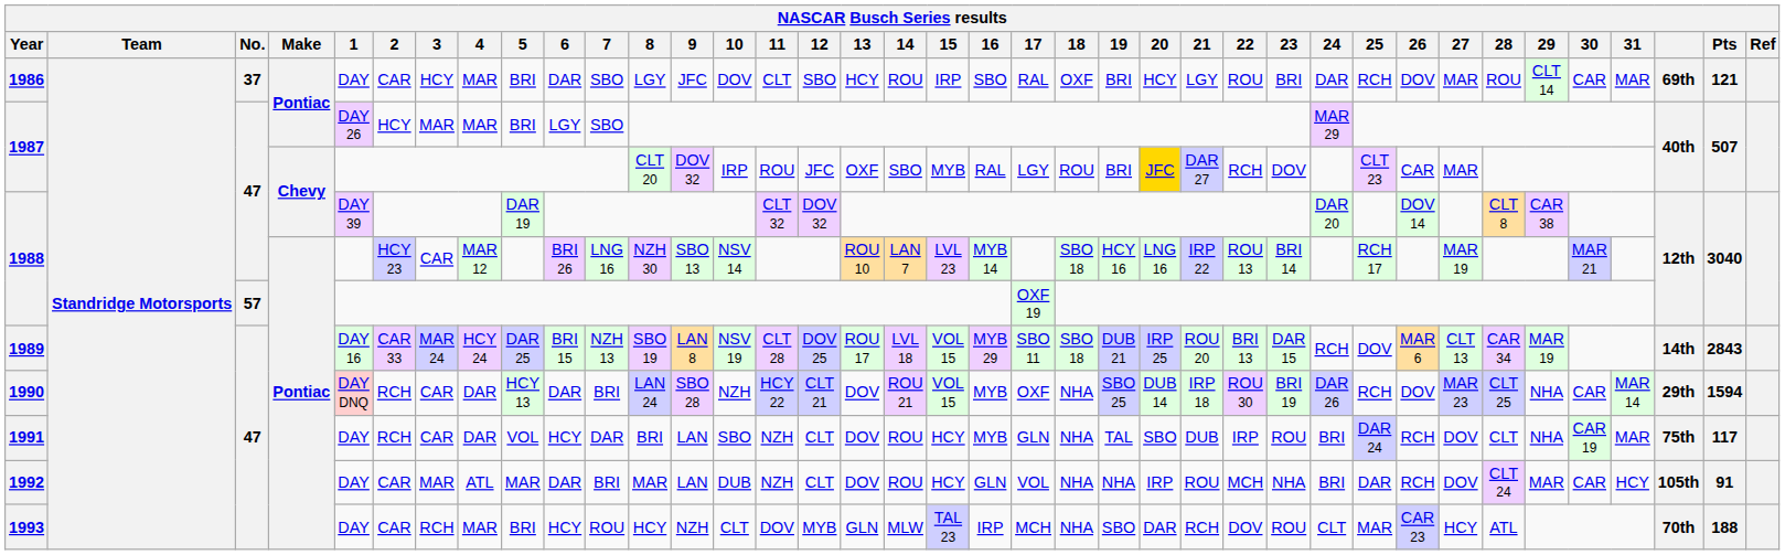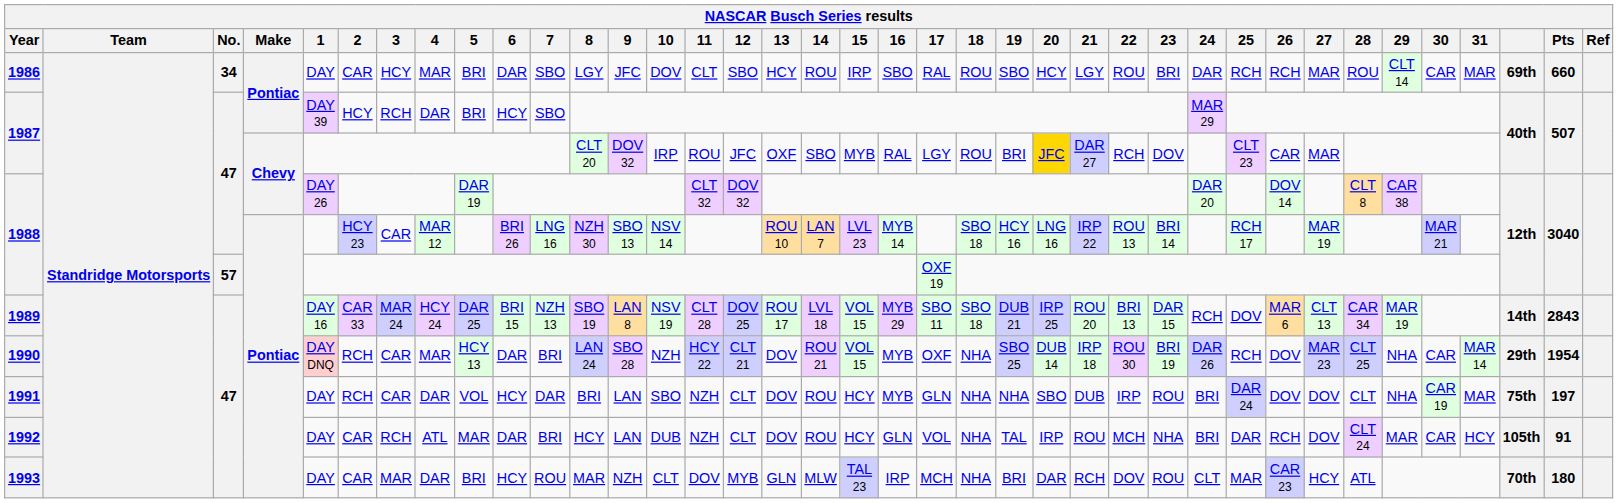 <table class="wikitable" style="text-align:center; font-size:75%">
 <tr>
 <th colspan=42><a href='#'>NASCAR</a> <a href='#'>Busch Series</a> results</th>
 </tr>
 <tr>
 <th>Year</th>
 <th>Team</th>
 <th>No.</th>
 <th>Make</th>
 <th>1</th>
 <th>2</th>
 <th>3</th>
 <th>4</th>
 <th>5</th>
 <th>6</th>
 <th>7</th>
 <th>8</th>
 <th>9</th>
 <th>10</th>
 <th>11</th>
 <th>12</th>
 <th>13</th>
 <th>14</th>
 <th>15</th>
 <th>16</th>
 <th>17</th>
 <th>18</th>
 <th>19</th>
 <th>20</th>
 <th>21</th>
 <th>22</th>
 <th>23</th>
 <th>24</th>
 <th>25</th>
 <th>26</th>
 <th>27</th>
 <th>28</th>
 <th>29</th>
 <th>30</th>
 <th>31</th>
 <th></th>
 <th>Pts</th>
 <th>Ref</th>
 </tr>
 <tr>
 <th><a href='#'>1986</a></th>
 <th rowspan=11><a href='#'>Standridge Motorsports</a></th>
-<th>37</th>
+<th>34</th>
 <th rowspan=2><a href='#'>Pontiac</a></th>
 <td><a href='#'>DAY</a></td>
 <td><a href='#'>CAR</a></td>
 <td><a href='#'>HCY</a></td>
 <td><a href='#'>MAR</a></td>
 <td><a href='#'>BRI</a></td>
 <td><a href='#'>DAR</a></td>
 <td><a href='#'>SBO</a></td>
 <td><a href='#'>LGY</a></td>
 <td><a href='#'>JFC</a></td>
 <td><a href='#'>DOV</a></td>
 <td><a href='#'>CLT</a></td>
 <td><a href='#'>SBO</a></td>
 <td><a href='#'>HCY</a></td>
 <td><a href='#'>ROU</a></td>
 <td><a href='#'>IRP</a></td>
 <td><a href='#'>SBO</a></td>
 <td><a href='#'>RAL</a></td>
-<td><a href='#'>OXF</a></td>
-<td><a href='#'>BRI</a></td>
+<td><a href='#'>ROU</a></td>
+<td><a href='#'>SBO</a></td>
 <td><a href='#'>HCY</a></td>
 <td><a href='#'>LGY</a></td>
 <td><a href='#'>ROU</a></td>
 <td><a href='#'>BRI</a></td>
 <td><a href='#'>DAR</a></td>
 <td><a href='#'>RCH</a></td>
-<td><a href='#'>DOV</a></td>
+<td><a href='#'>RCH</a></td>
 <td><a href='#'>MAR</a></td>
 <td><a href='#'>ROU</a></td>
 <td style="background:#DFFFDF;"><a href='#'>CLT</a><br><small>14</small></td>
 <td><a href='#'>CAR</a></td>
 <td><a href='#'>MAR</a></td>
 <th>69th</th>
-<th>121</th>
+<th>660</th>
 <th></th>
 </tr>
 <tr>
 <th rowspan=2><a href='#'>1987</a></th>
 <th rowspan=4>47</th>
-<td style="background:#EFCFFF;"><a href='#'>DAY</a><br><small>26</small></td>
+<td style="background:#EFCFFF;"><a href='#'>DAY</a><br><small>39</small></td>
 <td><a href='#'>HCY</a></td>
-<td><a href='#'>MAR</a></td>
-<td><a href='#'>MAR</a></td>
+<td><a href='#'>RCH</a></td>
+<td><a href='#'>DAR</a></td>
 <td><a href='#'>BRI</a></td>
-<td><a href='#'>LGY</a></td>
+<td><a href='#'>HCY</a></td>
 <td><a href='#'>SBO</a></td>
 <td colspan=16></td>
 <td style="background:#EFCFFF;"><a href='#'>MAR</a><br><small>29</small></td>
 <td colspan=7></td>
 <th rowspan=2>40th</th>
 <th rowspan=2>507</th>
 <th rowspan=2></th>
 </tr>
 <tr>
 <th rowspan=2><a href='#'>Chevy</a></th>
 <td colspan=7></td>
 <td style="background:#DFFFDF;"><a href='#'>CLT</a><br><small>20</small></td>
 <td style="background:#EFCFFF;"><a href='#'>DOV</a><br><small>32</small></td>
 <td><a href='#'>IRP</a></td>
 <td><a href='#'>ROU</a></td>
 <td><a href='#'>JFC</a></td>
 <td><a href='#'>OXF</a></td>
 <td><a href='#'>SBO</a></td>
 <td><a href='#'>MYB</a></td>
 <td><a href='#'>RAL</a></td>
 <td><a href='#'>LGY</a></td>
 <td><a href='#'>ROU</a></td>
 <td><a href='#'>BRI</a></td>
 <td style="background: gold;"><a href='#'>JFC</a></td>
 <td style="background:#CFCFFF;"><a href='#'>DAR</a><br><small>27</small></td>
 <td><a href='#'>RCH</a></td>
 <td><a href='#'>DOV</a></td>
 <td></td>
 <td style="background:#EFCFFF;"><a href='#'>CLT</a><br><small>23</small></td>
 <td><a href='#'>CAR</a></td>
 <td><a href='#'>MAR</a></td>
 <td colspan=4></td>
 </tr>
 <tr>
 <th rowspan=3><a href='#'>1988</a></th>
-<td style="background:#EFCFFF;"><a href='#'>DAY</a><br><small>39</small></td>
+<td style="background:#EFCFFF;"><a href='#'>DAY</a><br><small>26</small></td>
 <td colspan=3></td>
 <td style="background:#DFFFDF;"><a href='#'>DAR</a><br><small>19</small></td>
 <td colspan=5></td>
 <td style="background:#EFCFFF;"><a href='#'>CLT</a><br><small>32</small></td>
 <td style="background:#EFCFFF;"><a href='#'>DOV</a><br><small>32</small></td>
 <td colspan=11></td>
 <td style="background:#DFFFDF;"><a href='#'>DAR</a><br><small>20</small></td>
 <td></td>
 <td style="background:#DFFFDF;"><a href='#'>DOV</a><br><small>14</small></td>
 <td></td>
 <td style="background:#FFDF9F;"><a href='#'>CLT</a><br><small>8</small></td>
 <td style="background:#EFCFFF;"><a href='#'>CAR</a><br><small>38</small></td>
 <td colspan=2></td>
 <th rowspan=3>12th</th>
 <th rowspan=3>3040</th>
 <th rowspan=3></th>
 </tr>
 <tr>
 <th rowspan=7><a href='#'>Pontiac</a></th>
 <td></td>
 <td style="background:#CFCFFF;"><a href='#'>HCY</a><br><small>23</small></td>
 <td><a href='#'>CAR</a></td>
 <td style="background:#DFFFDF;"><a href='#'>MAR</a><br><small>12</small></td>
 <td></td>
 <td style="background:#EFCFFF;"><a href='#'>BRI</a><br><small>26</small></td>
 <td style="background:#DFFFDF;"><a href='#'>LNG</a><br><small>16</small></td>
 <td style="background:#EFCFFF;"><a href='#'>NZH</a><br><small>30</small></td>
 <td style="background:#DFFFDF;"><a href='#'>SBO</a><br><small>13</small></td>
 <td style="background:#DFFFDF;"><a href='#'>NSV</a><br><small>14</small></td>
 <td colspan=2></td>
 <td style="background:#FFDF9F;"><a href='#'>ROU</a><br><small>10</small></td>
 <td style="background:#FFDF9F;"><a href='#'>LAN</a><br><small>7</small></td>
 <td style="background:#EFCFFF;"><a href='#'>LVL</a><br><small>23</small></td>
 <td style="background:#DFFFDF;"><a href='#'>MYB</a><br><small>14</small></td>
 <td></td>
 <td style="background:#DFFFDF;"><a href='#'>SBO</a><br><small>18</small></td>
 <td style="background:#DFFFDF;"><a href='#'>HCY</a><br><small>16</small></td>
 <td style="background:#DFFFDF;"><a href='#'>LNG</a><br><small>16</small></td>
 <td style="background:#CFCFFF;"><a href='#'>IRP</a><br><small>22</small></td>
 <td style="background:#DFFFDF;"><a href='#'>ROU</a><br><small>13</small></td>
 <td style="background:#DFFFDF;"><a href='#'>BRI</a><br><small>14</small></td>
 <td></td>
 <td style="background:#DFFFDF;"><a href='#'>RCH</a><br><small>17</small></td>
 <td></td>
 <td style="background:#DFFFDF;"><a href='#'>MAR</a><br><small>19</small></td>
 <td colspan=2></td>
 <td style="background:#CFCFFF;"><a href='#'>MAR</a><br><small>21</small></td>
 <td></td>
 </tr>
 <tr>
 <th>57</th>
 <td colspan=16></td>
 <td style="background:#DFFFDF;"><a href='#'>OXF</a><br><small>19</small></td>
 <td colspan=14></td>
 </tr>
 <tr>
 <th><a href='#'>1989</a></th>
 <th rowspan=5>47</th>
 <td style="background:#DFFFDF;"><a href='#'>DAY</a><br><small>16</small></td>
 <td style="background:#EFCFFF;"><a href='#'>CAR</a><br><small>33</small></td>
 <td style="background:#CFCFFF;"><a href='#'>MAR</a><br><small>24</small></td>
 <td style="background:#EFCFFF;"><a href='#'>HCY</a><br><small>24</small></td>
 <td style="background:#CFCFFF;"><a href='#'>DAR</a><br><small>25</small></td>
 <td style="background:#DFFFDF;"><a href='#'>BRI</a><br><small>15</small></td>
 <td style="background:#DFFFDF;"><a href='#'>NZH</a><br><small>13</small></td>
 <td style="background:#EFCFFF;"><a href='#'>SBO</a><br><small>19</small></td>
 <td style="background:#FFDF9F;"><a href='#'>LAN</a><br><small>8</small></td>
 <td style="background:#DFFFDF;"><a href='#'>NSV</a><br><small>19</small></td>
 <td style="background:#EFCFFF;"><a href='#'>CLT</a><br><small>28</small></td>
 <td style="background:#CFCFFF;"><a href='#'>DOV</a><br><small>25</small></td>
 <td style="background:#DFFFDF;"><a href='#'>ROU</a><br><small>17</small></td>
 <td style="background:#EFCFFF;"><a href='#'>LVL</a><br><small>18</small></td>
 <td style="background:#DFFFDF;"><a href='#'>VOL</a><br><small>15</small></td>
 <td style="background:#EFCFFF;"><a href='#'>MYB</a><br><small>29</small></td>
 <td style="background:#DFFFDF;"><a href='#'>SBO</a><br><small>11</small></td>
 <td style="background:#DFFFDF;"><a href='#'>SBO</a><br><small>18</small></td>
 <td style="background:#CFCFFF;"><a href='#'>DUB</a><br><small>21</small></td>
 <td style="background:#CFCFFF;"><a href='#'>IRP</a><br><small>25</small></td>
 <td style="background:#DFFFDF;"><a href='#'>ROU</a><br><small>20</small></td>
 <td style="background:#DFFFDF;"><a href='#'>BRI</a><br><small>13</small></td>
 <td style="background:#DFFFDF;"><a href='#'>DAR</a><br><small>15</small></td>
 <td><a href='#'>RCH</a></td>
 <td><a href='#'>DOV</a></td>
 <td style="background:#FFDF9F;"><a href='#'>MAR</a><br><small>6</small></td>
 <td style="background:#DFFFDF;"><a href='#'>CLT</a><br><small>13</small></td>
 <td style="background:#EFCFFF;"><a href='#'>CAR</a><br><small>34</small></td>
 <td style="background:#DFFFDF;"><a href='#'>MAR</a><br><small>19</small></td>
 <td colspan=2></td>
 <th>14th</th>
 <th>2843</th>
 <th></th>
 </tr>
 <tr>
 <th><a href='#'>1990</a></th>
 <td style="background:#FFCFCF;"><a href='#'>DAY</a><br><small>DNQ</small></td>
 <td><a href='#'>RCH</a></td>
 <td><a href='#'>CAR</a></td>
-<td><a href='#'>DAR</a></td>
+<td><a href='#'>MAR</a></td>
 <td style="background:#DFFFDF;"><a href='#'>HCY</a><br><small>13</small></td>
 <td><a href='#'>DAR</a></td>
 <td><a href='#'>BRI</a></td>
 <td style="background:#CFCFFF;"><a href='#'>LAN</a><br><small>24</small></td>
 <td style="background:#EFCFFF;"><a href='#'>SBO</a><br><small>28</small></td>
 <td><a href='#'>NZH</a></td>
 <td style="background:#CFCFFF;"><a href='#'>HCY</a><br><small>22</small></td>
 <td style="background:#CFCFFF;"><a href='#'>CLT</a><br><small>21</small></td>
 <td><a href='#'>DOV</a></td>
 <td style="background:#EFCFFF;"><a href='#'>ROU</a><br><small>21</small></td>
 <td style="background:#DFFFDF;"><a href='#'>VOL</a><br><small>15</small></td>
 <td><a href='#'>MYB</a></td>
 <td><a href='#'>OXF</a></td>
 <td><a href='#'>NHA</a></td>
 <td style="background:#CFCFFF;"><a href='#'>SBO</a><br><small>25</small></td>
 <td style="background:#DFFFDF;"><a href='#'>DUB</a><br><small>14</small></td>
 <td style="background:#DFFFDF;"><a href='#'>IRP</a><br><small>18</small></td>
 <td style="background:#EFCFFF;"><a href='#'>ROU</a><br><small>30</small></td>
 <td style="background:#DFFFDF;"><a href='#'>BRI</a><br><small>19</small></td>
 <td style="background:#CFCFFF;"><a href='#'>DAR</a><br><small>26</small></td>
 <td><a href='#'>RCH</a></td>
 <td><a href='#'>DOV</a></td>
 <td style="background:#CFCFFF;"><a href='#'>MAR</a><br><small>23</small></td>
 <td style="background:#CFCFFF;"><a href='#'>CLT</a><br><small>25</small></td>
 <td><a href='#'>NHA</a></td>
 <td><a href='#'>CAR</a></td>
 <td style="background:#DFFFDF;"><a href='#'>MAR</a><br><small>14</small></td>
 <th>29th</th>
-<th>1594</th>
+<th>1954</th>
 <th></th>
 </tr>
 <tr>
 <th><a href='#'>1991</a></th>
 <td><a href='#'>DAY</a></td>
 <td><a href='#'>RCH</a></td>
 <td><a href='#'>CAR</a></td>
 <td><a href='#'>DAR</a></td>
 <td><a href='#'>VOL</a></td>
 <td><a href='#'>HCY</a></td>
 <td><a href='#'>DAR</a></td>
 <td><a href='#'>BRI</a></td>
 <td><a href='#'>LAN</a></td>
 <td><a href='#'>SBO</a></td>
 <td><a href='#'>NZH</a></td>
 <td><a href='#'>CLT</a></td>
 <td><a href='#'>DOV</a></td>
 <td><a href='#'>ROU</a></td>
 <td><a href='#'>HCY</a></td>
 <td><a href='#'>MYB</a></td>
 <td><a href='#'>GLN</a></td>
 <td><a href='#'>NHA</a></td>
-<td><a href='#'>TAL</a></td>
+<td><a href='#'>NHA</a></td>
 <td><a href='#'>SBO</a></td>
 <td><a href='#'>DUB</a></td>
 <td><a href='#'>IRP</a></td>
 <td><a href='#'>ROU</a></td>
 <td><a href='#'>BRI</a></td>
 <td style="background:#CFCFFF;"><a href='#'>DAR</a><br><small>24</small></td>
-<td><a href='#'>RCH</a></td>
+<td><a href='#'>DOV</a></td>
 <td><a href='#'>DOV</a></td>
 <td><a href='#'>CLT</a></td>
 <td><a href='#'>NHA</a></td>
 <td style="background:#DFFFDF;"><a href='#'>CAR</a><br><small>19</small></td>
 <td><a href='#'>MAR</a></td>
 <th>75th</th>
-<th>117</th>
+<th>197</th>
 <th></th>
 </tr>
 <tr>
 <th><a href='#'>1992</a></th>
 <td><a href='#'>DAY</a></td>
 <td><a href='#'>CAR</a></td>
-<td><a href='#'>MAR</a></td>
+<td><a href='#'>RCH</a></td>
 <td><a href='#'>ATL</a></td>
 <td><a href='#'>MAR</a></td>
 <td><a href='#'>DAR</a></td>
 <td><a href='#'>BRI</a></td>
-<td><a href='#'>MAR</a></td>
+<td><a href='#'>HCY</a></td>
 <td><a href='#'>LAN</a></td>
 <td><a href='#'>DUB</a></td>
 <td><a href='#'>NZH</a></td>
 <td><a href='#'>CLT</a></td>
 <td><a href='#'>DOV</a></td>
 <td><a href='#'>ROU</a></td>
 <td><a href='#'>HCY</a></td>
 <td><a href='#'>GLN</a></td>
 <td><a href='#'>VOL</a></td>
 <td><a href='#'>NHA</a></td>
-<td><a href='#'>NHA</a></td>
+<td><a href='#'>TAL</a></td>
 <td><a href='#'>IRP</a></td>
 <td><a href='#'>ROU</a></td>
 <td><a href='#'>MCH</a></td>
 <td><a href='#'>NHA</a></td>
 <td><a href='#'>BRI</a></td>
 <td><a href='#'>DAR</a></td>
 <td><a href='#'>RCH</a></td>
 <td><a href='#'>DOV</a></td>
 <td style="background:#EFCFFF;"><a href='#'>CLT</a><br><small>24</small></td>
 <td><a href='#'>MAR</a></td>
 <td><a href='#'>CAR</a></td>
 <td><a href='#'>HCY</a></td>
 <th>105th</th>
 <th>91</th>
 <th></th>
 </tr>
 <tr>
 <th><a href='#'>1993</a></th>
 <td><a href='#'>DAY</a></td>
 <td><a href='#'>CAR</a></td>
-<td><a href='#'>RCH</a></td>
 <td><a href='#'>MAR</a></td>
+<td><a href='#'>DAR</a></td>
 <td><a href='#'>BRI</a></td>
 <td><a href='#'>HCY</a></td>
 <td><a href='#'>ROU</a></td>
-<td><a href='#'>HCY</a></td>
+<td><a href='#'>MAR</a></td>
 <td><a href='#'>NZH</a></td>
 <td><a href='#'>CLT</a></td>
 <td><a href='#'>DOV</a></td>
 <td><a href='#'>MYB</a></td>
 <td><a href='#'>GLN</a></td>
 <td><a href='#'>MLW</a></td>
 <td style="background:#CFCFFF;"><a href='#'>TAL</a><br><small>23</small></td>
 <td><a href='#'>IRP</a></td>
 <td><a href='#'>MCH</a></td>
 <td><a href='#'>NHA</a></td>
-<td><a href='#'>SBO</a></td>
+<td><a href='#'>BRI</a></td>
 <td><a href='#'>DAR</a></td>
 <td><a href='#'>RCH</a></td>
 <td><a href='#'>DOV</a></td>
 <td><a href='#'>ROU</a></td>
 <td><a href='#'>CLT</a></td>
 <td><a href='#'>MAR</a></td>
 <td style="background:#CFCFFF;"><a href='#'>CAR</a><br><small>23</small></td>
 <td><a href='#'>HCY</a></td>
 <td><a href='#'>ATL</a></td>
 <td colspan=3></td>
 <th>70th</th>
-<th>188</th>
+<th>180</th>
 <th></th>
 </tr>
 </table>
